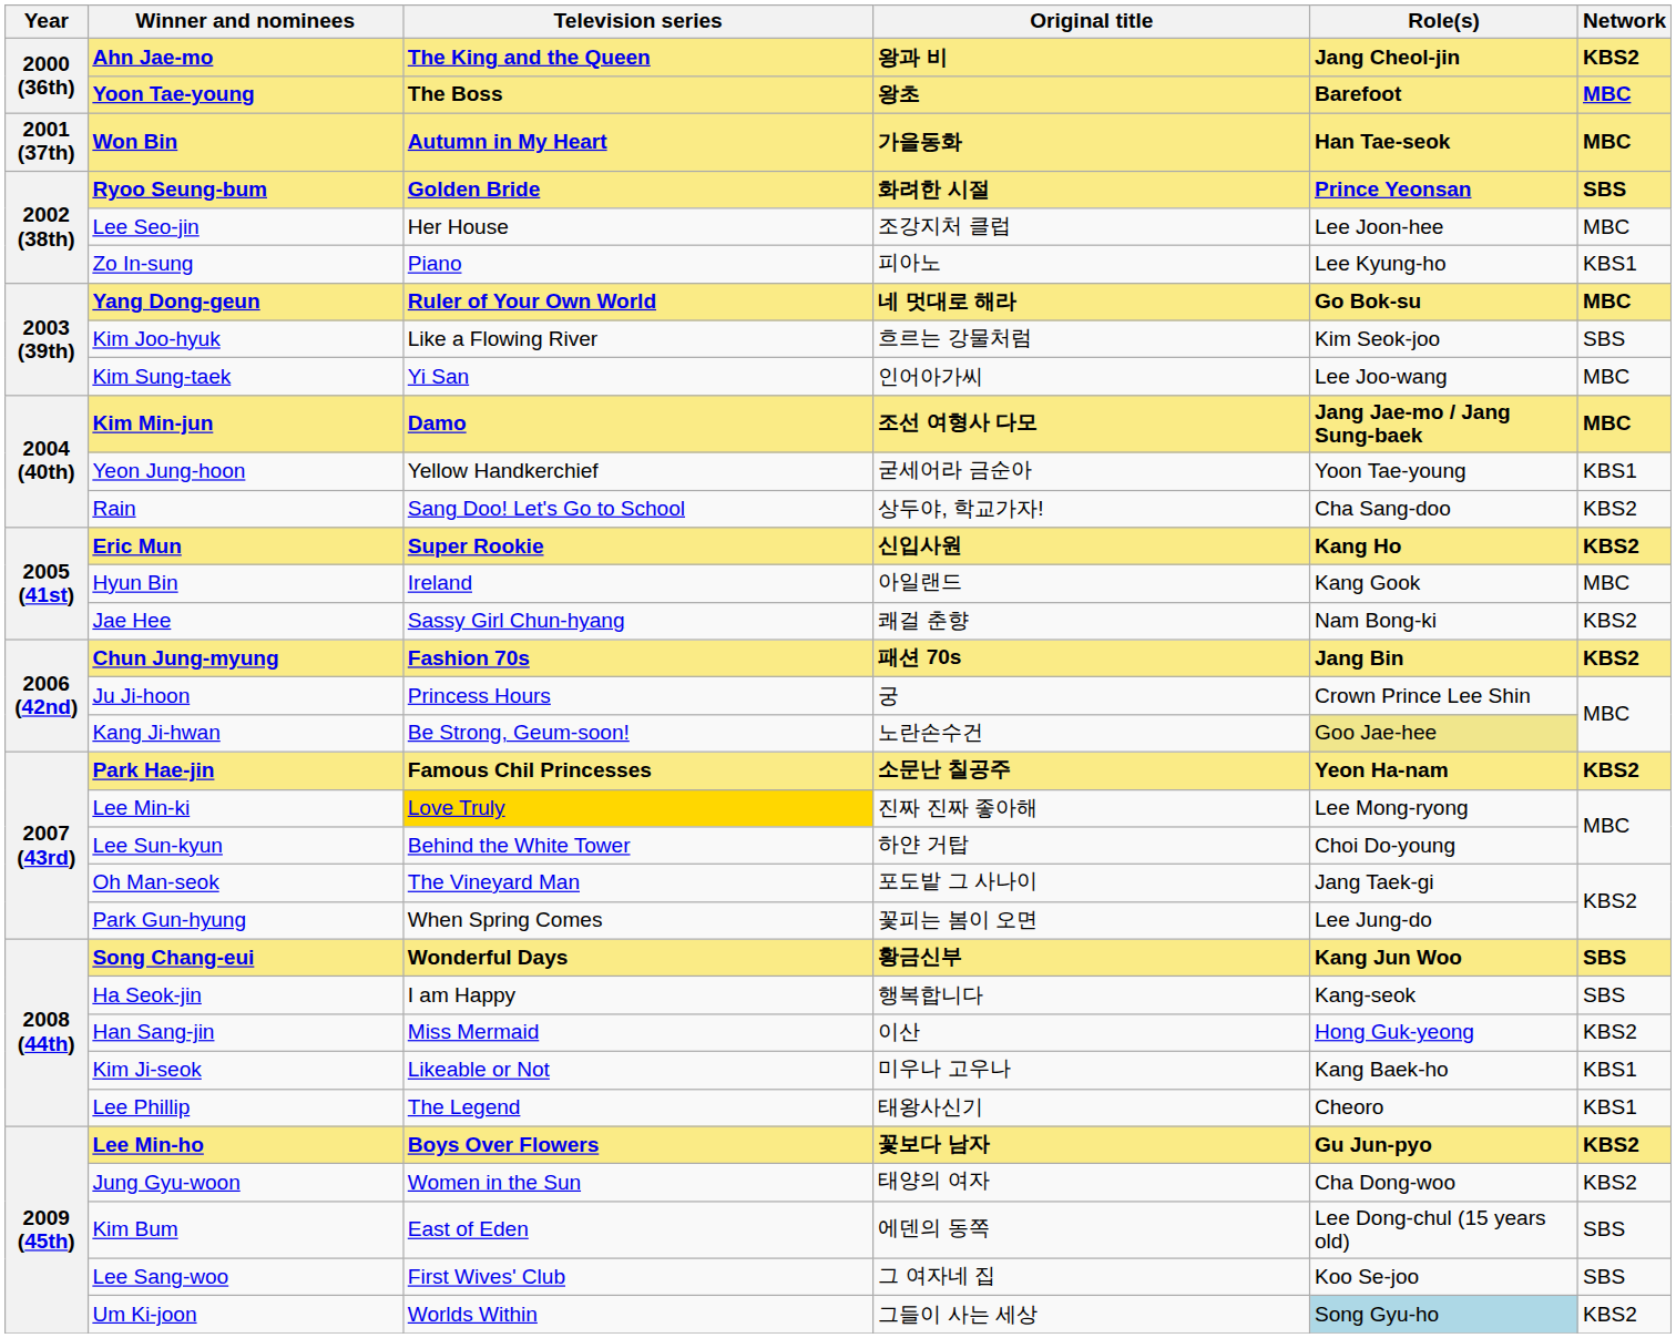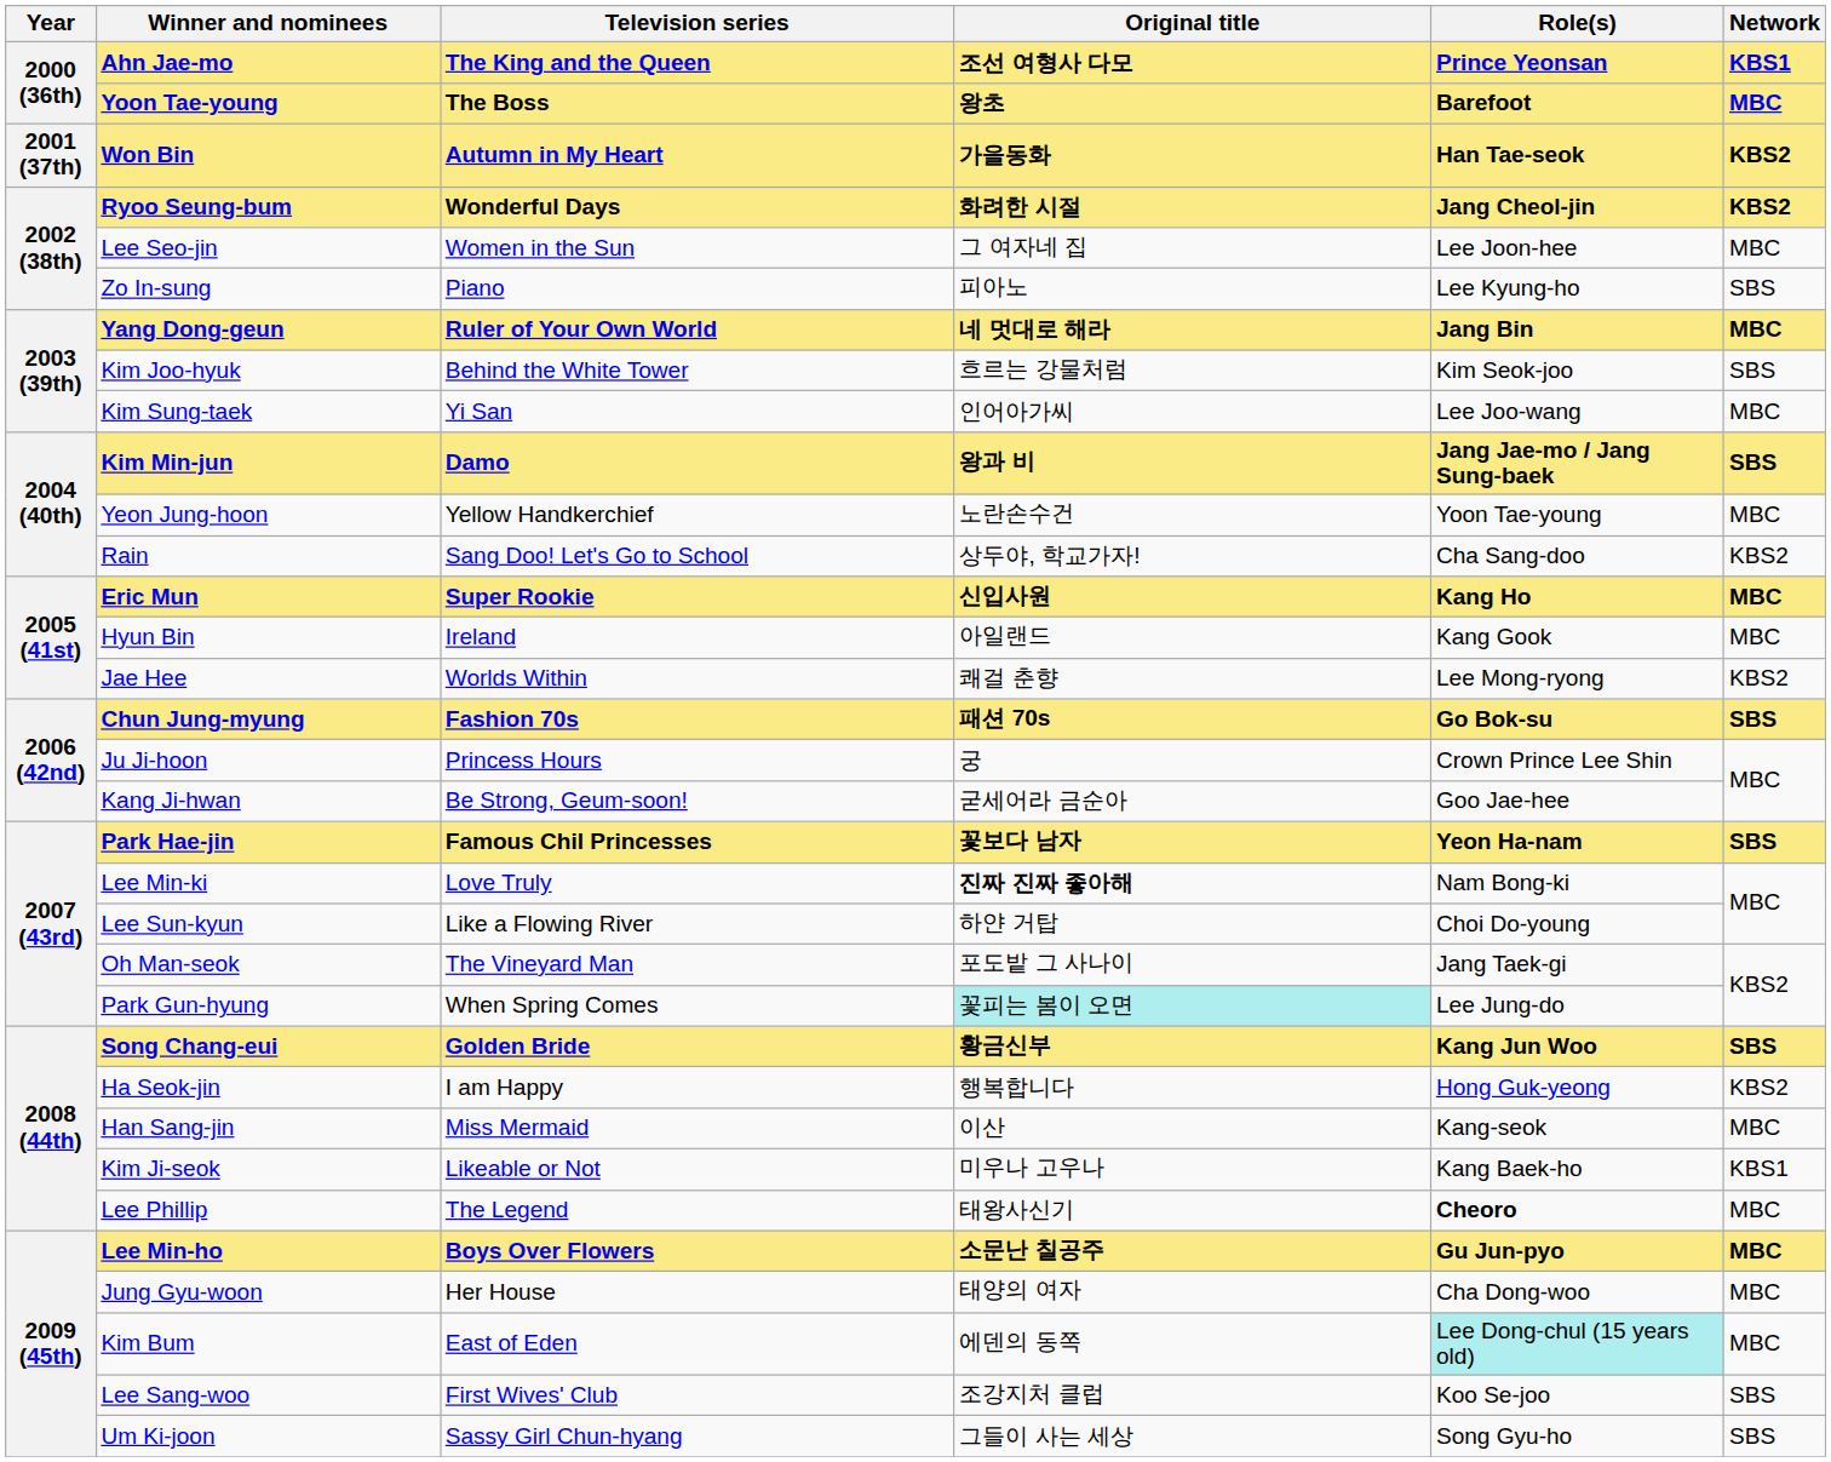 <table class="wikitable" style="width:100%;" cellpadding="6">
 <tr>
 <th style="width:5%;">Year</th>
 <th style="width:20%;">Winner and nominees</th>
 <th style="width:30%;">Television series</th>
 <th style="width:28%;">Original title</th>
 <th style="width:20%;">Role(s)</th>
 <th style="width:5%;">Network</th>
 </tr>
 <tr>
 <th rowspan="2">2000<br>(36th)</th>
 <td style="background:#FAEB86;"><strong><a href='#'>Ahn Jae-mo</a> </strong></td>
 <td style="background:#FAEB86;"><strong><a href='#'>The King and the Queen</a></strong></td>
-<td style="background:#FAEB86;"><strong>왕과 비</strong></td>
-<td style="background:#FAEB86;"><strong>Jang Cheol-jin</strong></td>
-<td style="background:#FAEB86;"><strong>KBS2</strong></td>
+<td style="background:#FAEB86;"><strong>조선 여형사 다모</strong></td>
+<td style="background:#FAEB86;"><strong><a href='#'>Prince Yeonsan</a></strong></td>
+<td style="background:#FAEB86;"><strong><a href='#'>KBS1</a></strong></td>
 </tr>
 <tr>
 <td style="background:#FAEB86;"><strong><a href='#'>Yoon Tae-young</a> </strong></td>
 <td style="background:#FAEB86;"><strong>The Boss</strong></td>
 <td style="background:#FAEB86;"><strong>왕초</strong></td>
 <td style="background:#FAEB86;"><strong>Barefoot</strong></td>
 <td style="background:#FAEB86;"><strong><a href='#'>MBC</a></strong></td>
 </tr>
 <tr>
 <th>2001<br>(37th)</th>
 <td style="background:#FAEB86;"><strong><a href='#'>Won Bin</a> </strong></td>
 <td style="background:#FAEB86;"><strong><a href='#'>Autumn in My Heart</a></strong></td>
 <td style="background:#FAEB86;"><strong>가을동화</strong></td>
 <td style="background:#FAEB86;"><strong>Han Tae-seok</strong></td>
-<td style="background:#FAEB86;"><strong>MBC</strong></td>
+<td style="background:#FAEB86;"><strong>KBS2</strong></td>
 </tr>
 <tr>
 <th rowspan="3">2002<br>(38th)</th>
 <td style="background:#FAEB86;"><strong><a href='#'>Ryoo Seung-bum</a> </strong></td>
-<td style="background:#FAEB86;"><strong><a href='#'>Golden Bride</a></strong></td>
+<td style="background:#FAEB86;"><strong>Wonderful Days</strong></td>
 <td style="background:#FAEB86;"><strong>화려한 시절</strong></td>
-<td style="background:#FAEB86;"><strong><a href='#'>Prince Yeonsan</a></strong></td>
-<td style="background:#FAEB86;"><strong>SBS</strong></td>
+<td style="background:#FAEB86;"><strong>Jang Cheol-jin</strong></td>
+<td style="background:#FAEB86;"><strong>KBS2</strong></td>
 </tr>
 <tr>
 <td><a href='#'>Lee Seo-jin</a></td>
-<td>Her House</td>
-<td>조강지처 클럽</td>
+<td><a href='#'>Women in the Sun</a></td>
+<td>그 여자네 집</td>
 <td>Lee Joon-hee</td>
 <td>MBC</td>
 </tr>
 <tr>
 <td><a href='#'>Zo In-sung</a></td>
 <td><a href='#'>Piano</a></td>
 <td>피아노</td>
 <td>Lee Kyung-ho</td>
-<td>KBS1</td>
+<td>SBS</td>
 </tr>
 <tr>
 <th rowspan="3">2003<br>(39th)</th>
 <td style="background:#FAEB86;"><strong><a href='#'>Yang Dong-geun</a> </strong></td>
 <td style="background:#FAEB86;"><strong><a href='#'>Ruler of Your Own World</a></strong></td>
 <td style="background:#FAEB86;"><strong>네 멋대로 해라</strong></td>
-<td style="background:#FAEB86;"><strong>Go Bok-su</strong></td>
+<td style="background:#FAEB86;"><strong>Jang Bin</strong></td>
 <td style="background:#FAEB86;"><strong>MBC</strong></td>
 </tr>
 <tr>
 <td><a href='#'>Kim Joo-hyuk</a></td>
-<td>Like a Flowing River</td>
+<td><a href='#'>Behind the White Tower</a></td>
 <td>흐르는 강물처럼</td>
 <td>Kim Seok-joo</td>
 <td>SBS</td>
 </tr>
 <tr>
 <td><a href='#'>Kim Sung-taek</a></td>
 <td><a href='#'>Yi San</a></td>
 <td>인어아가씨</td>
 <td>Lee Joo-wang</td>
 <td>MBC</td>
 </tr>
 <tr>
 <th rowspan="3">2004<br>(40th)</th>
 <td style="background:#FAEB86;"><strong><a href='#'>Kim Min-jun</a> </strong></td>
 <td style="background:#FAEB86;"><strong><a href='#'>Damo</a></strong></td>
-<td style="background:#FAEB86;"><strong>조선 여형사 다모</strong></td>
+<td style="background:#FAEB86;"><strong>왕과 비</strong></td>
 <td style="background:#FAEB86;"><strong>Jang Jae-mo / Jang Sung-baek</strong></td>
-<td style="background:#FAEB86;"><strong>MBC</strong></td>
+<td style="background:#FAEB86;"><strong>SBS</strong></td>
 </tr>
 <tr>
 <td><a href='#'>Yeon Jung-hoon</a></td>
 <td>Yellow Handkerchief</td>
-<td>굳세어라 금순아</td>
+<td>노란손수건</td>
 <td>Yoon Tae-young</td>
-<td>KBS1</td>
+<td>MBC</td>
 </tr>
 <tr>
 <td><a href='#'>Rain</a></td>
 <td><a href='#'>Sang Doo! Let's Go to School</a></td>
 <td>상두야, 학교가자!</td>
 <td>Cha Sang-doo</td>
 <td>KBS2</td>
 </tr>
 <tr>
 <th rowspan="3">2005<br>(<a href='#'>41st</a>)</th>
 <td style="background:#FAEB86;"><strong><a href='#'>Eric Mun</a> </strong></td>
 <td style="background:#FAEB86;"><strong><a href='#'>Super Rookie</a></strong></td>
 <td style="background:#FAEB86;"><strong>신입사원</strong></td>
 <td style="background:#FAEB86;"><strong>Kang Ho</strong></td>
-<td style="background:#FAEB86;"><strong>KBS2</strong></td>
+<td style="background:#FAEB86;"><strong>MBC</strong></td>
 </tr>
 <tr>
 <td><a href='#'>Hyun Bin</a></td>
 <td><a href='#'>Ireland</a></td>
 <td>아일랜드</td>
 <td>Kang Gook</td>
 <td>MBC</td>
 </tr>
 <tr>
 <td><a href='#'>Jae Hee</a></td>
-<td><a href='#'>Sassy Girl Chun-hyang</a></td>
+<td><a href='#'>Worlds Within</a></td>
 <td>쾌걸 춘향</td>
-<td>Nam Bong-ki</td>
+<td>Lee Mong-ryong</td>
 <td>KBS2</td>
 </tr>
 <tr>
 <th rowspan="3">2006<br>(<a href='#'>42nd</a>)</th>
 <td style="background:#FAEB86;"><strong><a href='#'>Chun Jung-myung</a> </strong></td>
 <td style="background:#FAEB86;"><strong><a href='#'>Fashion 70s</a></strong></td>
 <td style="background:#FAEB86;"><strong>패션 70s</strong></td>
-<td style="background:#FAEB86;"><strong>Jang Bin</strong></td>
-<td style="background:#FAEB86;"><strong>KBS2</strong></td>
+<td style="background:#FAEB86;"><strong>Go Bok-su</strong></td>
+<td style="background:#FAEB86;"><strong>SBS</strong></td>
 </tr>
 <tr>
 <td><a href='#'>Ju Ji-hoon</a></td>
 <td><a href='#'>Princess Hours</a></td>
 <td>궁</td>
 <td>Crown Prince Lee Shin</td>
 <td rowspan="2">MBC</td>
 </tr>
 <tr>
 <td><a href='#'>Kang Ji-hwan</a></td>
 <td><a href='#'>Be Strong, Geum-soon!</a></td>
-<td>노란손수건</td>
-<td style="background: khaki;">Goo Jae-hee</td>
+<td>굳세어라 금순아</td>
+<td>Goo Jae-hee</td>
 </tr>
 <tr>
 <th rowspan="5">2007<br>(<a href='#'>43rd</a>)</th>
 <td style="background:#FAEB86;"><strong><a href='#'>Park Hae-jin</a> </strong></td>
 <td style="background:#FAEB86;"><strong>Famous Chil Princesses</strong></td>
-<td style="background:#FAEB86;"><strong>소문난 칠공주</strong></td>
+<td style="background:#FAEB86;"><strong>꽃보다 남자</strong></td>
 <td style="background:#FAEB86;"><strong>Yeon Ha-nam</strong></td>
-<td style="background:#FAEB86;"><strong>KBS2</strong></td>
+<td style="background:#FAEB86;"><strong>SBS</strong></td>
 </tr>
 <tr>
 <td><a href='#'>Lee Min-ki</a></td>
-<td style="background: gold;"><a href='#'>Love Truly</a></td>
-<td>진짜 진짜 좋아해</td>
-<td>Lee Mong-ryong</td>
+<td><a href='#'>Love Truly</a></td>
+<td><strong>진짜 진짜 좋아해</strong></td>
+<td>Nam Bong-ki</td>
 <td rowspan="2">MBC</td>
 </tr>
 <tr>
 <td><a href='#'>Lee Sun-kyun</a></td>
-<td><a href='#'>Behind the White Tower</a></td>
+<td>Like a Flowing River</td>
 <td>하얀 거탑</td>
 <td>Choi Do-young</td>
 </tr>
 <tr>
 <td><a href='#'>Oh Man-seok</a></td>
 <td><a href='#'>The Vineyard Man</a></td>
 <td>포도밭 그 사나이</td>
 <td>Jang Taek-gi</td>
 <td rowspan="2">KBS2</td>
 </tr>
 <tr>
 <td><a href='#'>Park Gun-hyung</a></td>
 <td>When Spring Comes</td>
-<td>꽃피는 봄이 오면</td>
+<td style="background: paleturquoise;">꽃피는 봄이 오면</td>
 <td>Lee Jung-do</td>
 </tr>
 <tr>
 <th rowspan="5">2008<br>(<a href='#'>44th</a>)</th>
 <td style="background:#FAEB86;"><strong><a href='#'>Song Chang-eui</a> </strong></td>
-<td style="background:#FAEB86;"><strong>Wonderful Days</strong></td>
+<td style="background:#FAEB86;"><strong><a href='#'>Golden Bride</a></strong></td>
 <td style="background:#FAEB86;"><strong>황금신부</strong></td>
 <td style="background:#FAEB86;"><strong>Kang Jun Woo</strong></td>
 <td style="background:#FAEB86;"><strong>SBS</strong></td>
 </tr>
 <tr>
 <td><a href='#'>Ha Seok-jin</a></td>
 <td>I am Happy</td>
 <td>행복합니다</td>
-<td>Kang-seok</td>
-<td>SBS</td>
+<td><a href='#'>Hong Guk-yeong</a></td>
+<td>KBS2</td>
 </tr>
 <tr>
 <td><a href='#'>Han Sang-jin</a></td>
 <td><a href='#'>Miss Mermaid</a></td>
 <td>이산</td>
-<td><a href='#'>Hong Guk-yeong</a></td>
-<td>KBS2</td>
+<td>Kang-seok</td>
+<td>MBC</td>
 </tr>
 <tr>
 <td><a href='#'>Kim Ji-seok</a></td>
 <td><a href='#'>Likeable or Not</a></td>
 <td>미우나 고우나</td>
 <td>Kang Baek-ho</td>
 <td>KBS1</td>
 </tr>
 <tr>
 <td><a href='#'>Lee Phillip</a></td>
 <td><a href='#'>The Legend</a></td>
 <td>태왕사신기</td>
-<td>Cheoro</td>
-<td>KBS1</td>
+<td><strong>Cheoro</strong></td>
+<td>MBC</td>
 </tr>
 <tr>
 <th rowspan="5">2009<br>(<a href='#'>45th</a>)</th>
 <td style="background:#FAEB86;"><strong><a href='#'>Lee Min-ho</a> </strong></td>
 <td style="background:#FAEB86;"><strong><a href='#'>Boys Over Flowers</a></strong></td>
-<td style="background:#FAEB86;"><strong>꽃보다 남자</strong></td>
+<td style="background:#FAEB86;"><strong>소문난 칠공주</strong></td>
 <td style="background:#FAEB86;"><strong>Gu Jun-pyo</strong></td>
-<td style="background:#FAEB86;"><strong>KBS2</strong></td>
+<td style="background:#FAEB86;"><strong>MBC</strong></td>
 </tr>
 <tr>
 <td><a href='#'>Jung Gyu-woon</a></td>
-<td><a href='#'>Women in the Sun</a></td>
+<td>Her House</td>
 <td>태양의 여자</td>
 <td>Cha Dong-woo</td>
-<td>KBS2</td>
+<td>MBC</td>
 </tr>
 <tr>
 <td><a href='#'>Kim Bum</a></td>
 <td><a href='#'>East of Eden</a></td>
 <td>에덴의 동쪽</td>
-<td>Lee Dong-chul (15 years old)</td>
-<td>SBS</td>
+<td style="background: paleturquoise;">Lee Dong-chul (15 years old)</td>
+<td>MBC</td>
 </tr>
 <tr>
 <td><a href='#'>Lee Sang-woo</a></td>
 <td><a href='#'>First Wives' Club</a></td>
-<td>그 여자네 집</td>
+<td>조강지처 클럽</td>
 <td>Koo Se-joo</td>
 <td>SBS</td>
 </tr>
 <tr>
 <td><a href='#'>Um Ki-joon</a></td>
-<td><a href='#'>Worlds Within</a></td>
+<td><a href='#'>Sassy Girl Chun-hyang</a></td>
 <td>그들이 사는 세상</td>
-<td style="background: lightblue;">Song Gyu-ho</td>
-<td>KBS2</td>
+<td>Song Gyu-ho</td>
+<td>SBS</td>
 </tr>
 </table>
